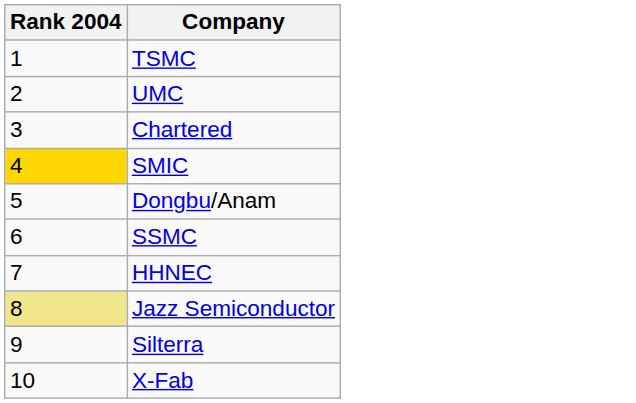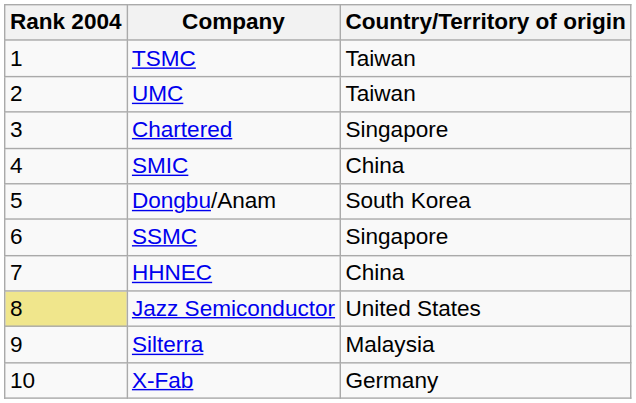 <table class="wikitable" style="text-align=left;">
 <tr>
 <th>Rank 2004</th>
 <th>Company</th>
+<th>Country/Territory of origin</th>
 </tr>
 <tr>
 <td>1</td>
 <td><a href='#'>TSMC</a></td>
+<td>Taiwan</td>
 </tr>
 <tr>
 <td>2</td>
 <td><a href='#'>UMC</a></td>
+<td>Taiwan</td>
 </tr>
 <tr>
 <td>3</td>
 <td><a href='#'>Chartered</a></td>
+<td>Singapore</td>
 </tr>
 <tr>
-<td style="background: gold;">4</td>
+<td>4</td>
 <td><a href='#'>SMIC</a></td>
+<td>China</td>
 </tr>
 <tr>
 <td>5</td>
 <td><a href='#'>Dongbu</a>/Anam</td>
+<td>South Korea</td>
 </tr>
 <tr>
 <td>6</td>
 <td><a href='#'>SSMC</a></td>
+<td>Singapore</td>
 </tr>
 <tr>
 <td>7</td>
 <td><a href='#'>HHNEC</a></td>
+<td>China</td>
 </tr>
 <tr>
 <td style="background: khaki;">8</td>
 <td><a href='#'>Jazz Semiconductor</a></td>
+<td>United States</td>
 </tr>
 <tr>
 <td>9</td>
 <td><a href='#'>Silterra</a></td>
+<td>Malaysia</td>
 </tr>
 <tr>
 <td>10</td>
 <td><a href='#'>X-Fab</a></td>
+<td>Germany</td>
 </tr>
 </table>
